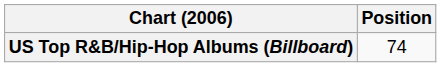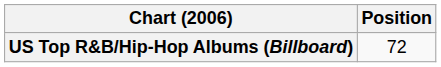 <table class="wikitable plainrowheaders" style="text-align:center">
 <tr>
 <th scope="col">Chart (2006)</th>
 <th scope="col">Position</th>
 </tr>
 <tr>
 <th scope="row">US Top R&B/Hip-Hop Albums (<em>Billboard</em>)</th>
-<td>74</td>
+<td>72</td>
 </tr>
 </table>
